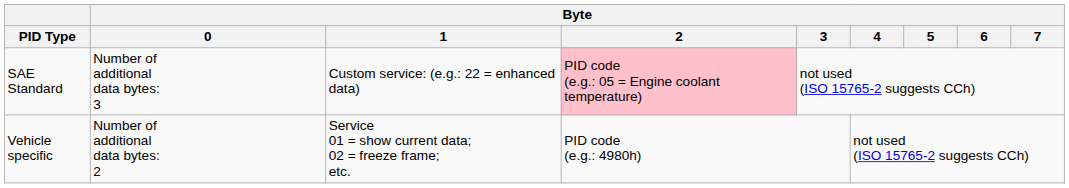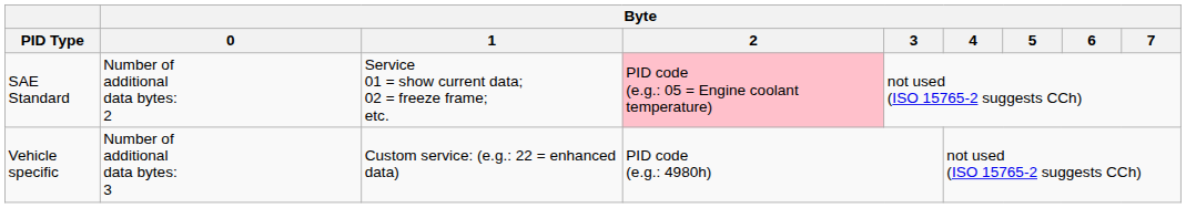 <table class="wikitable">
 <tr>
 <th></th>
 <th colspan="8">Byte</th>
 </tr>
 <tr>
 <th width = 8%>PID Type</th>
 <th width=22%>0</th>
 <th width=22%>1</th>
 <th width=22%>2</th>
 <th width=5%>3</th>
 <th width=5%>4</th>
 <th width=5%>5</th>
 <th width=5%>6</th>
 <th width=5%>7</th>
 </tr>
 <tr>
 <td>SAE Standard</td>
-<td>Number of<br>additional<br>data bytes:<br>3</td>
-<td>Custom service: (e.g.: 22 = enhanced data)</td>
+<td>Number of<br>additional<br>data bytes:<br>2</td>
+<td>Service<br>01 = show current data;<br>02 = freeze frame;<br>etc.</td>
 <td style="background: pink;">PID code<br>(e.g.: 05 = Engine coolant temperature)</td>
 <td colspan=5>not used<br>(<a href='#'>ISO 15765-2</a> suggests CCh)</td>
 </tr>
 <tr>
 <td>Vehicle specific</td>
-<td>Number of<br>additional<br>data bytes:<br>2</td>
-<td>Service<br>01 = show current data;<br>02 = freeze frame;<br>etc.</td>
+<td>Number of<br>additional<br>data bytes:<br>3</td>
+<td>Custom service: (e.g.: 22 = enhanced data)</td>
 <td colspan=2>PID code<br>(e.g.: 4980h)</td>
 <td colspan=4>not used<br>(<a href='#'>ISO 15765-2</a> suggests CCh)</td>
 </tr>
 </table>
